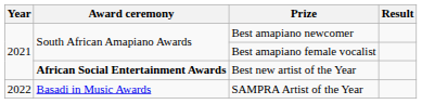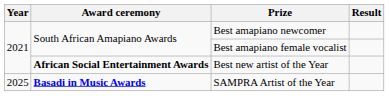 <table class ="wikitable">
 <tr>
 <th>Year</th>
 <th>Award ceremony</th>
 <th>Prize</th>
 <th>Result</th>
 </tr>
 <tr>
 <td rowspan="3">2021</td>
 <td rowspan="2">South African Amapiano Awards</td>
 <td>Best amapiano newcomer</td>
 <td></td>
 </tr>
 <tr>
 <td>Best amapiano female vocalist</td>
 <td></td>
 </tr>
 <tr>
 <td><strong>African Social Entertainment Awards</strong></td>
 <td>Best new artist of the Year</td>
 <td></td>
 </tr>
 <tr>
-<td>2022</td>
-<td><a href='#'>Basadi in Music Awards</a></td>
+<td>2025</td>
+<td><strong><a href='#'>Basadi in Music Awards</a></strong></td>
 <td>SAMPRA Artist of the Year</td>
 <td></td>
 </tr>
 </table>
